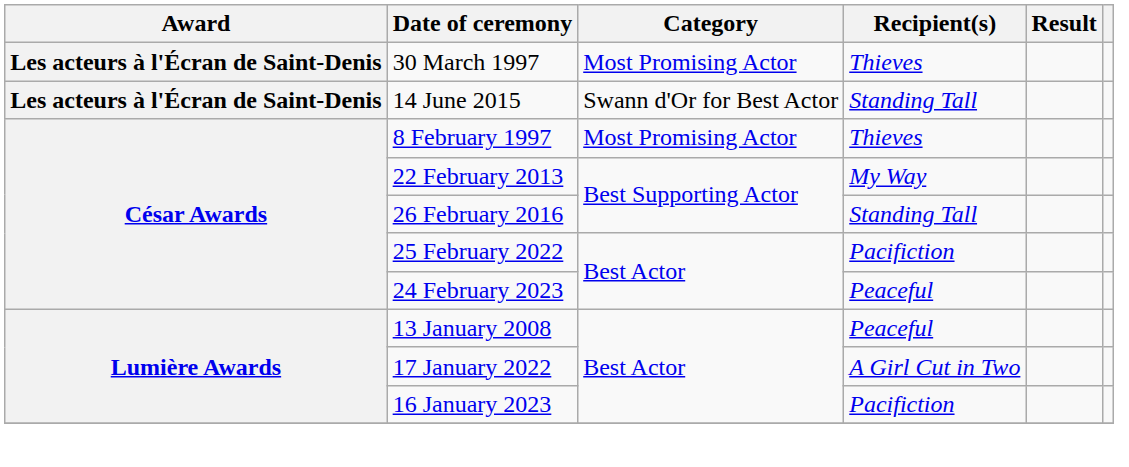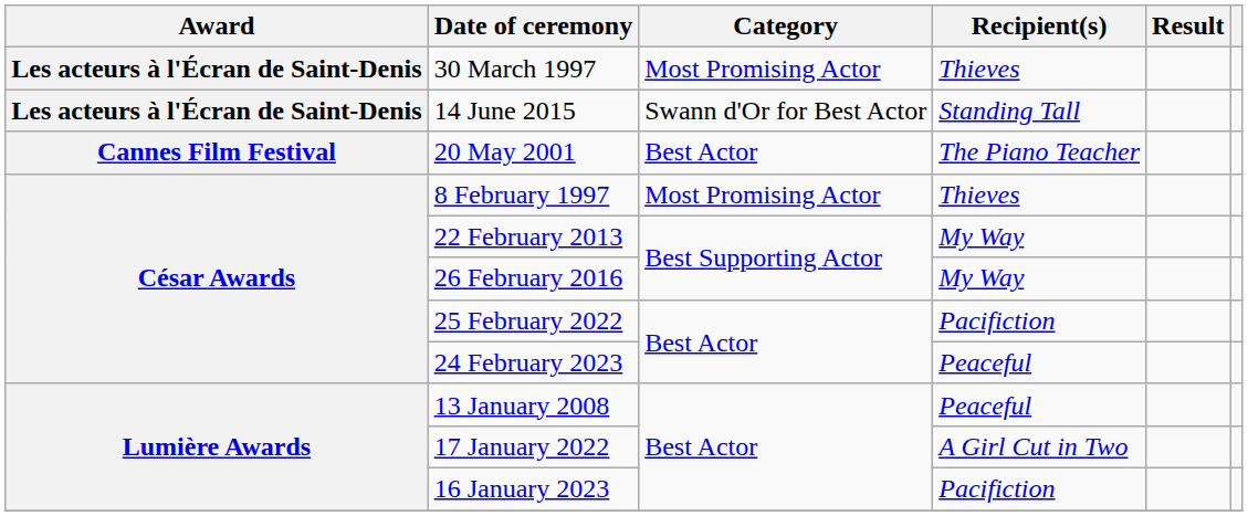 <table class="wikitable sortable plainrowheaders">
 <tr>
 <th scope="col">Award</th>
 <th scope="col">Date of ceremony</th>
 <th scope="col">Category</th>
 <th scope="col">Recipient(s)</th>
 <th scope="col">Result</th>
 <th scope="col" class="unsortable"></th>
 </tr>
 <tr>
 <th scope="row">Les acteurs à l'Écran de Saint-Denis</th>
 <td>30 March 1997</td>
 <td><a href='#'>Most Promising Actor</a></td>
 <td><em><a href='#'>Thieves</a></em></td>
 <td></td>
 <td align="center"></td>
 </tr>
 <tr>
 <th scope="row">Les acteurs à l'Écran de Saint-Denis</th>
 <td>14 June 2015</td>
 <td>Swann d'Or for Best Actor</td>
 <td><em><a href='#'>Standing Tall</a></em></td>
 <td></td>
 <td align="center"></td>
 </tr>
 <tr>
+<th scope="row"><a href='#'>Cannes Film Festival</a></th>
+<td><a href='#'>20 May 2001</a></td>
+<td><a href='#'>Best Actor</a></td>
+<td><em><a href='#'>The Piano Teacher</a></em></td>
+<td></td>
+<td align="center"></td>
+</tr>
+<tr>
 <th scope="row" rowspan="5"><a href='#'>César Awards</a></th>
 <td><a href='#'>8 February 1997</a></td>
 <td><a href='#'>Most Promising Actor</a></td>
 <td><em><a href='#'>Thieves</a></em></td>
 <td></td>
 <td align="center"></td>
 </tr>
 <tr>
 <td><a href='#'>22 February 2013</a></td>
 <td rowspan="2"><a href='#'>Best Supporting Actor</a></td>
 <td><em><a href='#'>My Way</a></em></td>
 <td></td>
 <td align="center"></td>
 </tr>
 <tr>
 <td><a href='#'>26 February 2016</a></td>
-<td><em><a href='#'>Standing Tall</a></em></td>
+<td><em><a href='#'>My Way</a></em></td>
 <td></td>
 <td align="center"></td>
 </tr>
 <tr>
 <td><a href='#'>25 February 2022</a></td>
 <td rowspan="2"><a href='#'>Best Actor</a></td>
 <td><em><a href='#'>Pacifiction</a></em></td>
 <td></td>
 <td align="center"></td>
 </tr>
 <tr>
 <td><a href='#'>24 February 2023</a></td>
 <td><em><a href='#'>Peaceful</a></em></td>
 <td></td>
 <td align="center"></td>
 </tr>
 <tr>
 <th scope="row" rowspan="3"><a href='#'>Lumière Awards</a></th>
 <td><a href='#'>13 January 2008</a></td>
 <td rowspan="3"><a href='#'>Best Actor</a></td>
 <td><em><a href='#'>Peaceful</a></em></td>
 <td></td>
 <td align="center"></td>
 </tr>
 <tr>
 <td><a href='#'>17 January 2022</a></td>
 <td><em><a href='#'>A Girl Cut in Two</a></em></td>
 <td></td>
 <td align="center"></td>
 </tr>
 <tr>
 <td><a href='#'>16 January 2023</a></td>
 <td><em><a href='#'>Pacifiction</a></em></td>
 <td></td>
 <td align="center"></td>
 </tr>
 <tr>
 </tr>
 </table>
